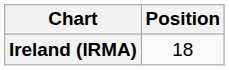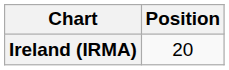 <table class="wikitable plainrowheaders" style="text-align:center">
 <tr>
 <th scope="col">Chart</th>
 <th scope="col">Position</th>
 </tr>
 <tr>
 <th scope="row">Ireland (IRMA)</th>
-<td>18</td>
+<td>20</td>
 </tr>
 </table>
